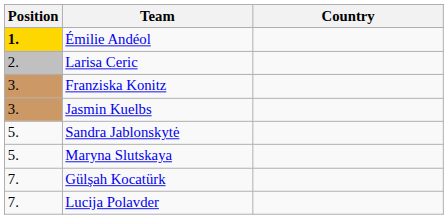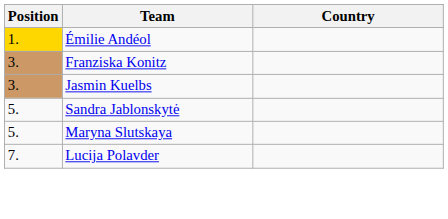 <table class=wikitable>
 <tr>
 <th width=10>Position</th>
 <th width=200>Team</th>
 <th width=200>Country</th>
 </tr>
 <tr>
-<td bgcolor=gold><strong>1.</strong></td>
+<td bgcolor=gold>1.</td>
 <td><a href='#'>Émilie Andéol</a></td>
-<td></td>
-</tr>
-<tr>
-<td bgcolor="silver">2.</td>
-<td><a href='#'>Larisa Ceric</a></td>
 <td></td>
 </tr>
 <tr>
 <td bgcolor="CC9966">3.</td>
 <td><a href='#'>Franziska Konitz</a></td>
 <td></td>
 </tr>
 <tr>
 <td bgcolor="CC9966">3.</td>
 <td><a href='#'>Jasmin Kuelbs</a></td>
 <td></td>
 </tr>
 <tr>
 <td>5.</td>
 <td><a href='#'>Sandra Jablonskytė</a></td>
 <td></td>
 </tr>
 <tr>
 <td>5.</td>
 <td><a href='#'>Maryna Slutskaya</a></td>
 <td></td>
 </tr>
 <tr>
 <td>7.</td>
-<td><a href='#'>Gülşah Kocatürk</a></td>
-<td></td>
-</tr>
-<tr>
-<td>7.</td>
 <td><a href='#'>Lucija Polavder</a></td>
 <td></td>
 </tr>
 </table>
